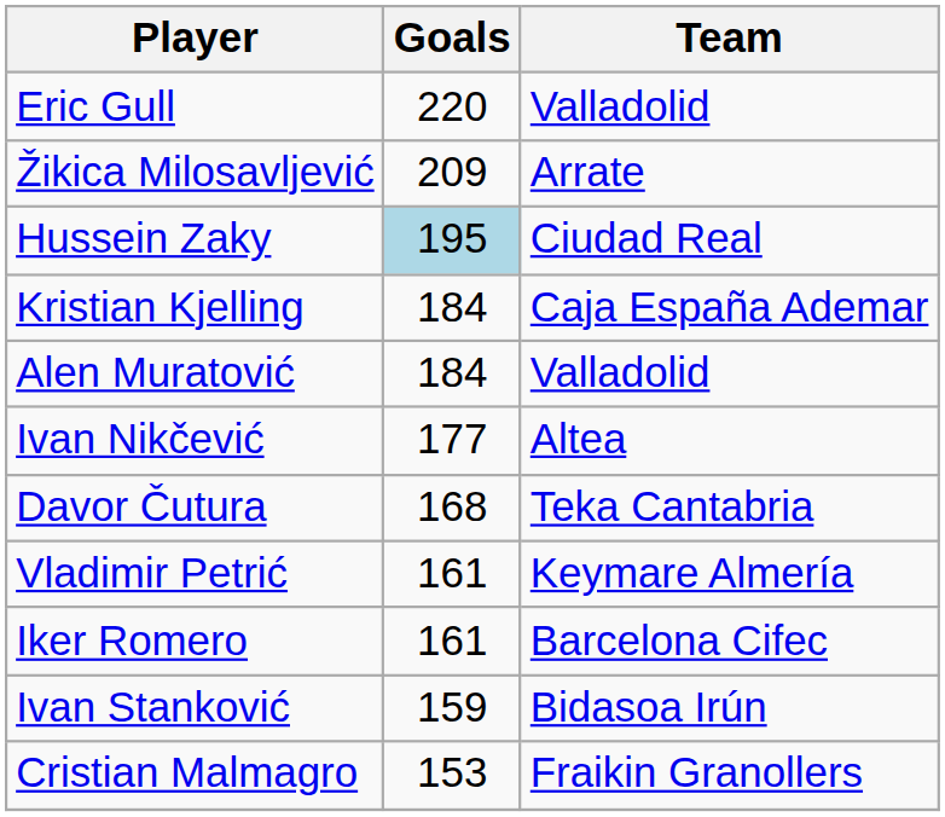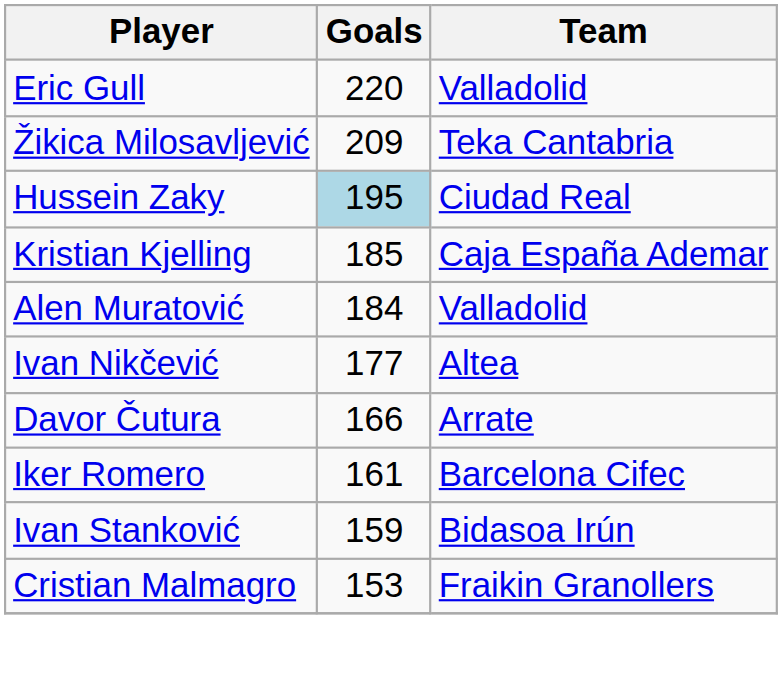 <table class="wikitable">
 <tr>
 <th>Player</th>
 <th>Goals</th>
 <th>Team</th>
 </tr>
 <tr>
 <td> <a href='#'>Eric Gull</a></td>
 <td style="text-align:center;">220</td>
 <td><a href='#'>Valladolid</a></td>
 </tr>
 <tr>
 <td> <a href='#'>Žikica Milosavljević</a></td>
 <td style="text-align:center;">209</td>
-<td><a href='#'>Arrate</a></td>
+<td><a href='#'>Teka Cantabria</a></td>
 </tr>
 <tr>
 <td> <a href='#'>Hussein Zaky</a></td>
 <td style="background: lightblue; text-align:center;">195</td>
 <td><a href='#'>Ciudad Real</a></td>
 </tr>
 <tr>
 <td> <a href='#'>Kristian Kjelling</a></td>
-<td style="text-align:center;">184</td>
+<td style="text-align:center;">185</td>
 <td><a href='#'>Caja España Ademar</a></td>
 </tr>
 <tr>
 <td> <a href='#'>Alen Muratović</a></td>
 <td style="text-align:center;">184</td>
 <td><a href='#'>Valladolid</a></td>
 </tr>
 <tr>
 <td> <a href='#'>Ivan Nikčević</a></td>
 <td style="text-align:center;">177</td>
 <td><a href='#'>Altea</a></td>
 </tr>
 <tr>
 <td> <a href='#'>Davor Čutura</a></td>
-<td style="text-align:center;">168</td>
-<td><a href='#'>Teka Cantabria</a></td>
-</tr>
-<tr>
-<td> <a href='#'>Vladimir Petrić</a></td>
-<td style="text-align:center;">161</td>
-<td><a href='#'>Keymare Almería</a></td>
+<td style="text-align:center;">166</td>
+<td><a href='#'>Arrate</a></td>
 </tr>
 <tr>
 <td> <a href='#'>Iker Romero</a></td>
 <td style="text-align:center;">161</td>
 <td><a href='#'>Barcelona Cifec</a></td>
 </tr>
 <tr>
 <td> <a href='#'>Ivan Stanković</a></td>
 <td style="text-align:center;">159</td>
 <td><a href='#'>Bidasoa Irún</a></td>
 </tr>
 <tr>
 <td> <a href='#'>Cristian Malmagro</a></td>
 <td style="text-align:center;">153</td>
 <td><a href='#'>Fraikin Granollers</a></td>
 </tr>
 <tr>
 </tr>
 </table>
